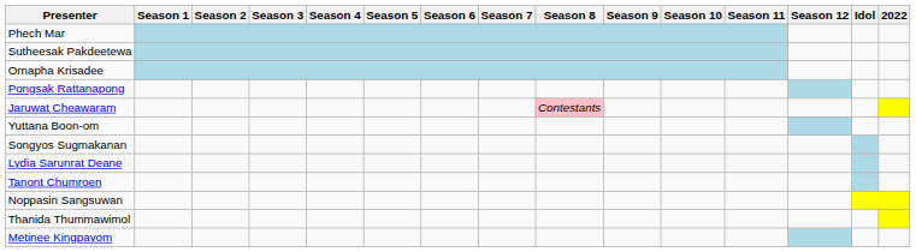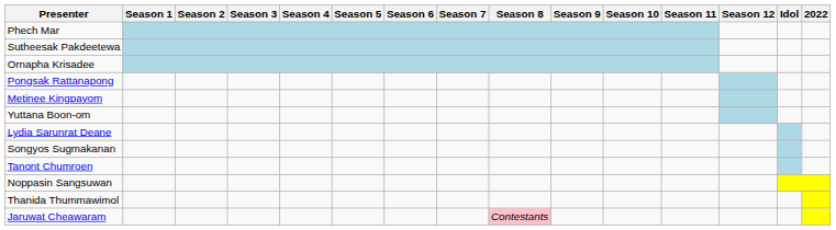 <table class="wikitable" style="white-space:nowrap; font-size:90%;">
 <tr>
 <th>Presenter</th>
 <th>Season 1</th>
 <th>Season 2</th>
 <th>Season 3</th>
 <th>Season 4</th>
 <th>Season 5</th>
 <th>Season 6</th>
 <th>Season 7</th>
 <th>Season 8</th>
 <th>Season 9</th>
 <th>Season 10</th>
 <th>Season 11</th>
 <th>Season 12</th>
 <th>Idol</th>
 <th>2022</th>
 </tr>
 <tr>
 <td>Phech Mar</td>
 <td colspan="11" style="text-align:center; background:lightblue;"></td>
 <td></td>
 <td></td>
 <td></td>
 </tr>
 <tr>
 <td>Sutheesak Pakdeetewa</td>
 <td colspan="11" style="text-align:center; background:lightblue;"></td>
 <td></td>
 <td></td>
 <td></td>
 </tr>
 <tr>
 <td>Ornapha Krisadee</td>
 <td colspan="11" style="text-align:center; background:lightblue;"></td>
 <td></td>
 <td></td>
 <td></td>
 </tr>
 <tr>
 <td><a href='#'>Pongsak Rattanapong</a></td>
 <td></td>
 <td></td>
 <td></td>
 <td></td>
 <td></td>
 <td></td>
 <td></td>
 <td></td>
 <td></td>
 <td></td>
 <td></td>
 <td colspan="1" style="text-align:center; background:lightblue;"></td>
 <td></td>
 <td></td>
 </tr>
 <tr>
-<td><a href='#'>Jaruwat Cheawaram</a></td>
+<td><a href='#'>Metinee Kingpayom</a></td>
 <td></td>
 <td></td>
 <td></td>
 <td></td>
 <td></td>
 <td></td>
 <td></td>
-<td style="background:pink; text-align:center;"><em>Contestants</em></td>
 <td></td>
 <td></td>
 <td></td>
 <td></td>
+<td colspan="1" style="text-align:center; background:lightblue;"></td>
 <td></td>
-<td colspan="1" style="text-align:center; background:yellow;"></td>
+<td></td>
 </tr>
 <tr>
 <td>Yuttana Boon-om</td>
 <td></td>
 <td></td>
 <td></td>
 <td></td>
 <td></td>
 <td></td>
 <td></td>
 <td></td>
 <td></td>
 <td></td>
 <td></td>
 <td colspan="1" style="text-align:center; background:lightblue;"></td>
 <td></td>
 <td></td>
 </tr>
 <tr>
-<td>Songyos Sugmakanan</td>
+<td><a href='#'>Lydia Sarunrat Deane</a></td>
 <td></td>
 <td></td>
 <td></td>
 <td></td>
 <td></td>
 <td></td>
 <td></td>
 <td></td>
 <td></td>
 <td></td>
 <td></td>
 <td></td>
 <td colspan="1" style="text-align:center; background:lightblue;"></td>
 <td></td>
 </tr>
 <tr>
-<td><a href='#'>Lydia Sarunrat Deane</a></td>
+<td>Songyos Sugmakanan</td>
 <td></td>
 <td></td>
 <td></td>
 <td></td>
 <td></td>
 <td></td>
 <td></td>
 <td></td>
 <td></td>
 <td></td>
 <td></td>
 <td></td>
 <td colspan="1" style="text-align:center; background:lightblue;"></td>
 <td></td>
 </tr>
 <tr>
 <td><a href='#'>Tanont Chumroen</a></td>
 <td></td>
 <td></td>
 <td></td>
 <td></td>
 <td></td>
 <td></td>
 <td></td>
 <td></td>
 <td></td>
 <td></td>
 <td></td>
 <td></td>
 <td colspan="1" style="text-align:center; background:lightblue;"></td>
 <td></td>
 </tr>
 <tr>
 <td>Noppasin Sangsuwan</td>
 <td></td>
 <td></td>
 <td></td>
 <td></td>
 <td></td>
 <td></td>
 <td></td>
 <td></td>
 <td></td>
 <td></td>
 <td></td>
 <td></td>
 <td colspan="2" style="text-align:center; background:yellow;"></td>
 </tr>
 <tr>
 <td>Thanida Thummawimol</td>
 <td></td>
 <td></td>
 <td></td>
 <td></td>
 <td></td>
 <td></td>
 <td></td>
 <td></td>
 <td></td>
 <td></td>
 <td></td>
 <td></td>
 <td></td>
 <td colspan="1" style="text-align:center; background:yellow;"></td>
 </tr>
 <tr>
-<td><a href='#'>Metinee Kingpayom</a></td>
+<td><a href='#'>Jaruwat Cheawaram</a></td>
 <td></td>
 <td></td>
 <td></td>
 <td></td>
 <td></td>
 <td></td>
 <td></td>
+<td style="background:pink; text-align:center;"><em>Contestants</em></td>
 <td></td>
 <td></td>
 <td></td>
 <td></td>
-<td colspan="1" style="text-align:center; background:lightblue;"></td>
 <td></td>
-<td></td>
+<td colspan="1" style="text-align:center; background:yellow;"></td>
 </tr>
 </table>
